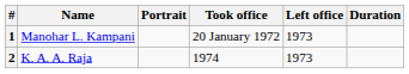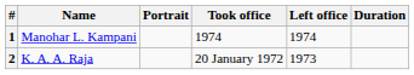 <table class="wikitable sortable">
 <tr>
 <th>#</th>
 <th>Name</th>
 <th>Portrait</th>
 <th>Took office</th>
 <th>Left office</th>
 <th>Duration</th>
 </tr>
 <tr>
 <th>1</th>
 <td><a href='#'>Manohar L. Kampani</a></td>
 <td></td>
-<td>20 January 1972</td>
-<td>1973</td>
+<td>1974</td>
+<td>1974</td>
 <td></td>
 </tr>
 <tr>
 <th>2</th>
 <td><a href='#'>K. A. A. Raja</a></td>
 <td></td>
-<td>1974</td>
+<td>20 January 1972</td>
 <td>1973</td>
 <td></td>
 </tr>
 </table>
